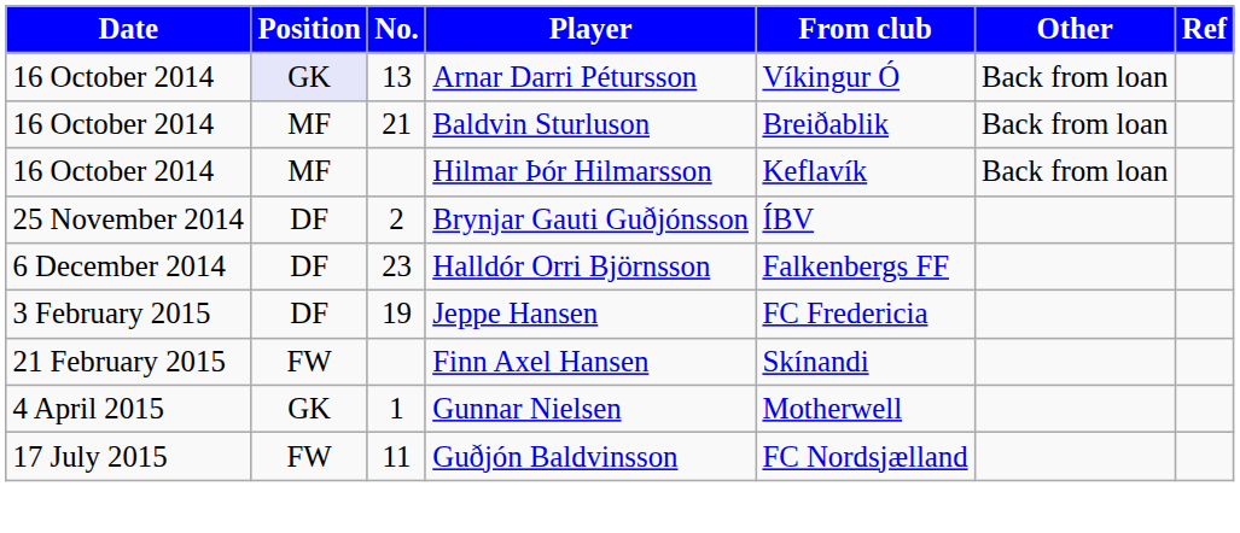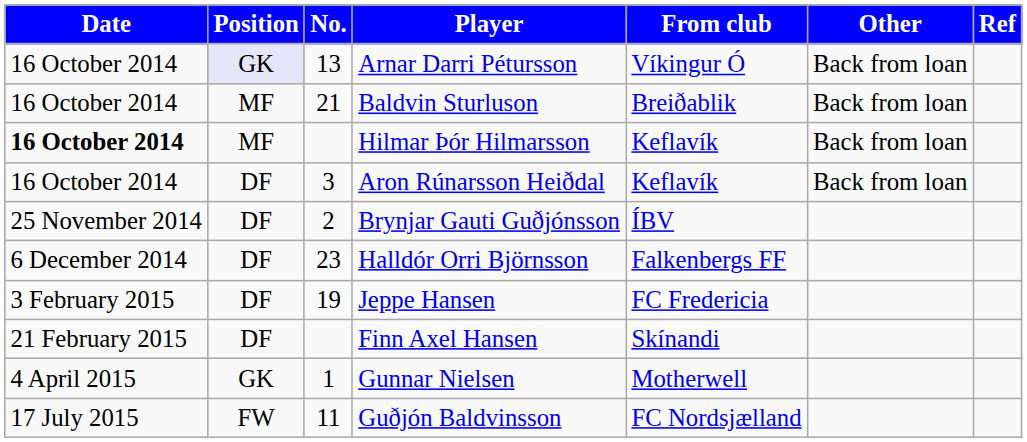 <table class="wikitable sortable">
 <tr>
 <th style="background:#0000FF; color:white;"><strong>Date</strong></th>
 <th style="background:#0000FF; color:white;"><strong>Position</strong></th>
 <th style="background:#0000FF; color:white;"><strong>No.</strong></th>
 <th style="background:#0000FF; color:white;"><strong>Player</strong></th>
 <th style="background:#0000FF; color:white;"><strong>From club</strong></th>
 <th style="background:#0000FF; color:white;"><strong>Other</strong></th>
 <th style="background:#0000FF; color:white;"><strong>Ref</strong></th>
 </tr>
 <tr>
 <td>16 October 2014</td>
 <td style="background: lavender; text-align:center;">GK</td>
 <td style="text-align:center;">13</td>
 <td style="text-align:left;"> <a href='#'>Arnar Darri Pétursson</a></td>
 <td style="text-align:left;"> <a href='#'>Víkingur Ó</a></td>
 <td style="text-align:center;">Back from loan</td>
 <td></td>
 </tr>
 <tr>
 <td>16 October 2014</td>
 <td style="text-align:center;">MF</td>
 <td style="text-align:center;">21</td>
 <td style="text-align:left;"> <a href='#'>Baldvin Sturluson</a></td>
 <td style="text-align:left;"> <a href='#'>Breiðablik</a></td>
 <td style="text-align:center;">Back from loan</td>
 <td></td>
 </tr>
 <tr>
-<td>16 October 2014</td>
+<td><strong>16 October 2014</strong></td>
 <td style="text-align:center;">MF</td>
 <td style="text-align:center;"></td>
 <td style="text-align:left;"> <a href='#'>Hilmar Þór Hilmarsson</a></td>
+<td style="text-align:left;"> <a href='#'>Keflavík</a></td>
+<td style="text-align:center;">Back from loan</td>
+<td></td>
+</tr>
+<tr>
+<td>16 October 2014</td>
+<td style="text-align:center;">DF</td>
+<td style="text-align:center;">3</td>
+<td style="text-align:left;"> <a href='#'>Aron Rúnarsson Heiðdal</a></td>
 <td style="text-align:left;"> <a href='#'>Keflavík</a></td>
 <td style="text-align:center;">Back from loan</td>
 <td></td>
 </tr>
 <tr>
 <td>25 November 2014</td>
 <td style="text-align:center;">DF</td>
 <td style="text-align:center;">2</td>
 <td style="text-align:left;"> <a href='#'>Brynjar Gauti Guðjónsson</a></td>
 <td style="text-align:left;"> <a href='#'>ÍBV</a></td>
 <td style="text-align:center;"></td>
 <td></td>
 </tr>
 <tr>
 <td>6 December 2014</td>
 <td style="text-align:center;">DF</td>
 <td style="text-align:center;">23</td>
 <td style="text-align:left;"> <a href='#'>Halldór Orri Björnsson</a></td>
 <td style="text-align:left;"> <a href='#'>Falkenbergs FF</a></td>
 <td style="text-align:center;"></td>
 <td></td>
 </tr>
 <tr>
 <td>3 February 2015</td>
 <td style="text-align:center;">DF</td>
 <td style="text-align:center;">19</td>
 <td style="text-align:left;"> <a href='#'>Jeppe Hansen</a></td>
 <td style="text-align:left;"> <a href='#'>FC Fredericia</a></td>
 <td style="text-align:center;"></td>
 <td></td>
 </tr>
 <tr>
 <td>21 February 2015</td>
-<td style="text-align:center;">FW</td>
+<td style="text-align:center;">DF</td>
 <td style="text-align:center;"></td>
 <td style="text-align:left;"> <a href='#'>Finn Axel Hansen</a></td>
 <td style="text-align:left;"> <a href='#'>Skínandi</a></td>
 <td style="text-align:center;"></td>
 <td></td>
 </tr>
 <tr>
 <td>4 April 2015</td>
 <td style="text-align:center;">GK</td>
 <td style="text-align:center;">1</td>
 <td style="text-align:left;"> <a href='#'>Gunnar Nielsen</a></td>
 <td style="text-align:left;"> <a href='#'>Motherwell</a></td>
 <td style="text-align:center;"></td>
 <td></td>
 </tr>
 <tr>
 <td>17 July 2015</td>
 <td style="text-align:center;">FW</td>
 <td style="text-align:center;">11</td>
 <td style="text-align:left;"> <a href='#'>Guðjón Baldvinsson</a></td>
 <td style="text-align:left;"> <a href='#'>FC Nordsjælland</a></td>
 <td style="text-align:center;"></td>
 <td></td>
 </tr>
 </table>
